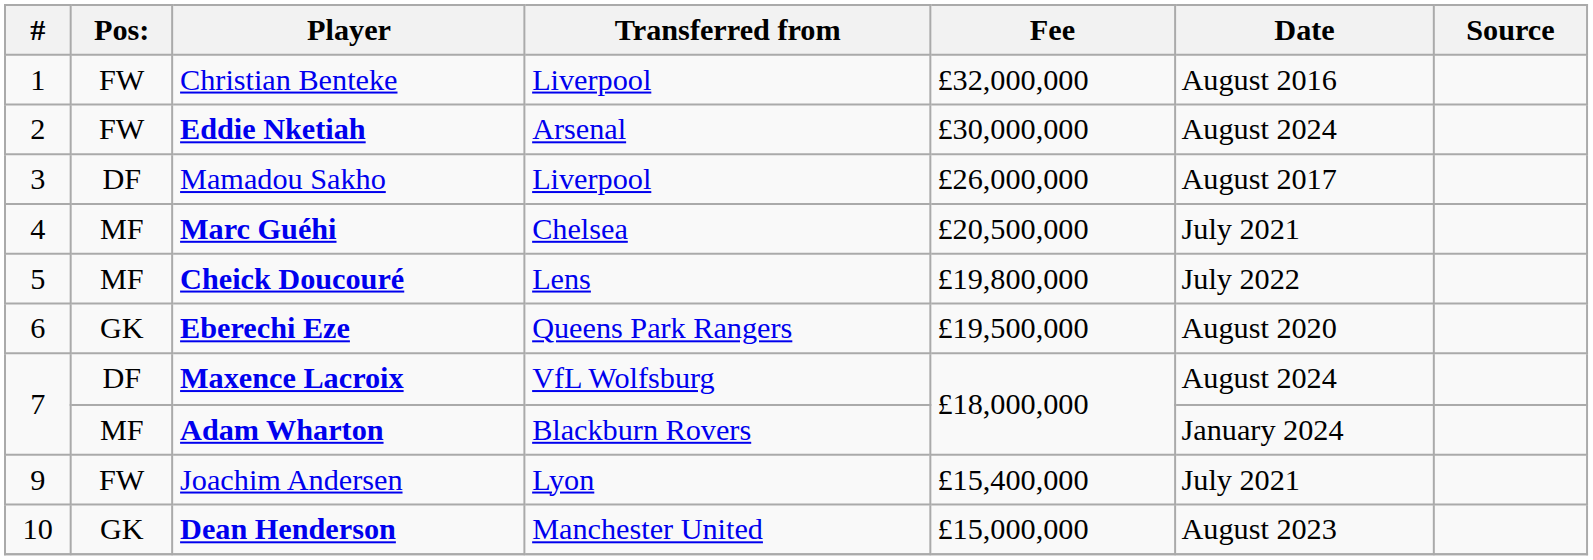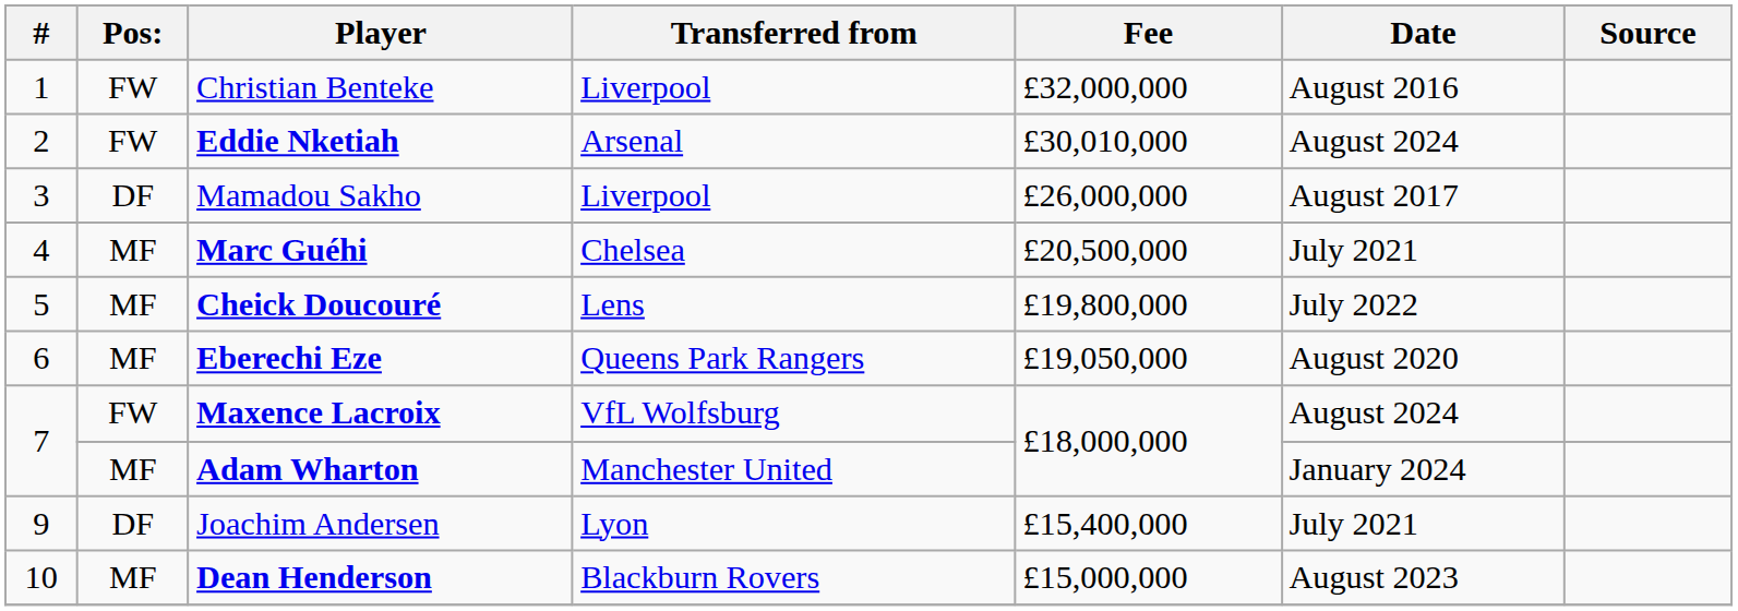 <table class="wikitable sortable" style="width:90%; text-align:center; font-size:95%; text-align:left;">
 <tr>
 <th><strong>#</strong></th>
 <th><strong>Pos:</strong></th>
 <th><strong>Player</strong></th>
 <th><strong>Transferred from</strong></th>
 <th><strong>Fee</strong></th>
 <th><strong>Date</strong></th>
 <th><strong>Source</strong></th>
 </tr>
 <tr>
 <td align=center>1</td>
 <td align=center>FW</td>
 <td> <a href='#'>Christian Benteke</a></td>
 <td> <a href='#'>Liverpool</a></td>
 <td>£32,000,000</td>
 <td>August 2016</td>
 <td align=center></td>
 </tr>
 <tr>
 <td align=center>2</td>
 <td align=center>FW</td>
 <td> <strong><a href='#'>Eddie Nketiah</a></strong></td>
 <td> <a href='#'>Arsenal</a></td>
-<td>£30,000,000</td>
+<td>£30,010,000</td>
 <td>August 2024</td>
 <td align=center></td>
 </tr>
 <tr>
 <td align=center>3</td>
 <td align=center>DF</td>
 <td> <a href='#'>Mamadou Sakho</a></td>
 <td> <a href='#'>Liverpool</a></td>
 <td>£26,000,000</td>
 <td>August 2017</td>
 <td align=center></td>
 </tr>
 <tr>
 <td align=center>4</td>
 <td align=center>MF</td>
 <td> <strong><a href='#'>Marc Guéhi</a></strong></td>
 <td> <a href='#'>Chelsea</a></td>
 <td>£20,500,000</td>
 <td>July 2021</td>
 <td align=center></td>
 </tr>
 <tr>
 <td align=center>5</td>
 <td align=center>MF</td>
 <td> <strong><a href='#'>Cheick Doucouré</a></strong></td>
 <td> <a href='#'>Lens</a></td>
 <td>£19,800,000</td>
 <td>July 2022</td>
 <td align=center></td>
 </tr>
 <tr>
 <td align=center>6</td>
-<td align=center>GK</td>
+<td align=center>MF</td>
 <td> <strong><a href='#'>Eberechi Eze</a></strong></td>
 <td> <a href='#'>Queens Park Rangers</a></td>
-<td>£19,500,000</td>
+<td>£19,050,000</td>
 <td>August 2020</td>
 <td align=center></td>
 </tr>
 <tr>
 <td rowspan="2" align=center>7</td>
-<td align=center>DF</td>
+<td align=center>FW</td>
 <td> <strong><a href='#'>Maxence Lacroix</a></strong></td>
 <td> <a href='#'>VfL Wolfsburg</a></td>
 <td rowspan="2">£18,000,000</td>
 <td>August 2024</td>
 <td align=center></td>
 </tr>
 <tr>
 <td align=center>MF</td>
 <td> <strong><a href='#'>Adam Wharton</a></strong></td>
-<td> <a href='#'>Blackburn Rovers</a></td>
+<td> <a href='#'>Manchester United</a></td>
 <td>January 2024</td>
 <td align=center></td>
 </tr>
 <tr>
 <td align=center>9</td>
-<td align=center>FW</td>
+<td align=center>DF</td>
 <td> <a href='#'>Joachim Andersen</a></td>
 <td> <a href='#'>Lyon</a></td>
 <td>£15,400,000</td>
 <td>July 2021</td>
 <td align=center></td>
 </tr>
 <tr>
 <td align=center>10</td>
-<td align=center>GK</td>
+<td align=center>MF</td>
 <td> <strong><a href='#'>Dean Henderson</a></strong></td>
-<td> <a href='#'>Manchester United</a></td>
+<td> <a href='#'>Blackburn Rovers</a></td>
 <td>£15,000,000</td>
 <td>August 2023</td>
 <td align=center></td>
 </tr>
 <tr>
 </tr>
 </table>
